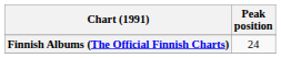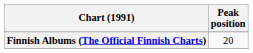 <table class="wikitable sortable plainrowheaders">
 <tr>
 <th>Chart (1991)</th>
 <th>Peak<br>position</th>
 </tr>
 <tr>
 </tr>
 <tr>
 </tr>
 <tr>
 <th scope="row">Finnish Albums (<a href='#'>The Official Finnish Charts</a>)</th>
-<td align="center">24</td>
+<td align="center">20</td>
 </tr>
 <tr>
 </tr>
 <tr>
 </tr>
 <tr>
 </tr>
 <tr>
 </tr>
 <tr>
 </tr>
 </table>
